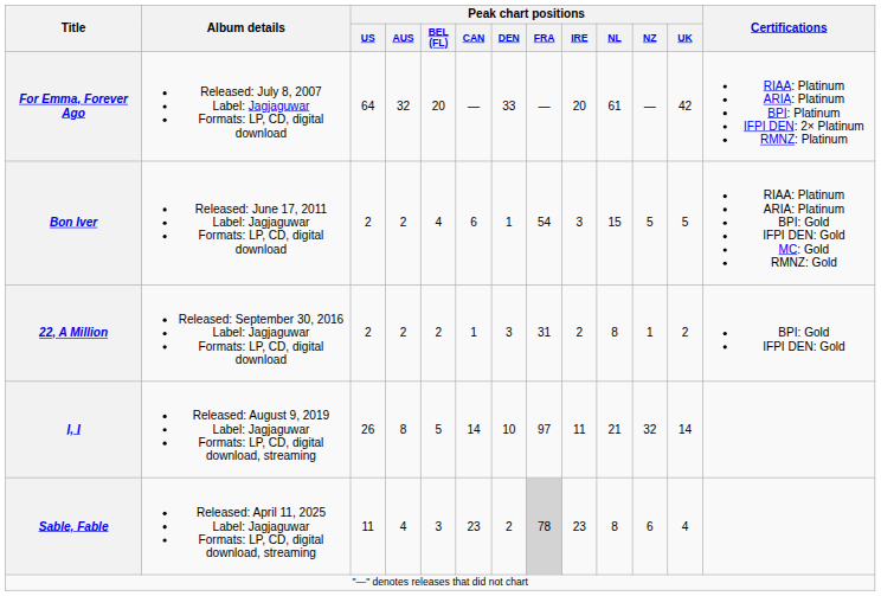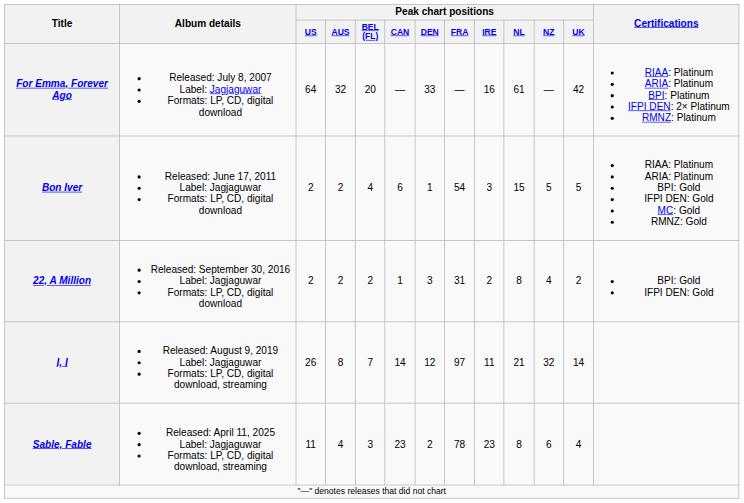 <table class="wikitable plainrowheaders" style="text-align:center;">
 <tr>
 <th scope="col" rowspan="2" style="width:11em;">Title</th>
 <th scope="col" rowspan="2" style="width:17em;">Album details</th>
 <th scope="col" colspan="10">Peak chart positions</th>
 <th scope="col" rowspan="2" style="width:14em;"><a href='#'>Certifications</a></th>
 </tr>
 <tr>
 <th scope="col" style="width:3em;font-size:85%;"><a href='#'>US</a><br></th>
 <th scope="col" style="width:3em;font-size:85%;"><a href='#'>AUS</a><br></th>
 <th scope="col" style="width:3em;font-size:85%;"><a href='#'>BEL (FL)</a><br></th>
 <th scope="col" style="width:3em;font-size:85%;"><a href='#'>CAN</a><br></th>
 <th scope="col" style="width:3em;font-size:85%;"><a href='#'>DEN</a><br></th>
 <th scope="col" style="width:3em;font-size:85%;"><a href='#'>FRA</a><br></th>
 <th scope="col" style="width:3em;font-size:85%;"><a href='#'>IRE</a><br></th>
 <th scope="col" style="width:3em;font-size:85%;"><a href='#'>NL</a><br></th>
 <th scope="col" style="width:3em;font-size:85%;"><a href='#'>NZ</a><br></th>
 <th scope="col" style="width:3em;font-size:85%;"><a href='#'>UK</a><br></th>
 </tr>
 <tr>
 <th scope="row"><em><a href='#'>For Emma, Forever Ago</a></em></th>
 <td><br><ul><li>Released: July 8, 2007</li><li>Label: <a href='#'>Jagjaguwar</a></li><li>Formats: LP, CD, digital download</li></ul></td>
 <td>64</td>
 <td>32</td>
 <td>20</td>
 <td>—</td>
 <td>33</td>
 <td>—</td>
-<td>20</td>
+<td>16</td>
 <td>61</td>
 <td>—</td>
 <td>42</td>
 <td><br><ul><li><a href='#'>RIAA</a>: Platinum</li><li><a href='#'>ARIA</a>: Platinum</li><li><a href='#'>BPI</a>: Platinum</li><li><a href='#'>IFPI DEN</a>: 2× Platinum</li><li><a href='#'>RMNZ</a>: Platinum</li></ul></td>
 </tr>
 <tr>
 <th scope="row"><em><a href='#'>Bon Iver</a></em></th>
 <td><br><ul><li>Released: June 17, 2011</li><li>Label: Jagjaguwar</li><li>Formats: LP, CD, digital download</li></ul></td>
 <td>2</td>
 <td>2</td>
 <td>4</td>
 <td>6</td>
 <td>1</td>
 <td>54</td>
 <td>3</td>
 <td>15</td>
 <td>5</td>
 <td>5</td>
 <td><br><ul><li>RIAA: Platinum</li><li>ARIA: Platinum</li><li>BPI: Gold</li><li>IFPI DEN: Gold</li><li><a href='#'>MC</a>: Gold</li><li>RMNZ: Gold</li></ul></td>
 </tr>
 <tr>
 <th scope="row"><em><a href='#'>22, A Million</a></em></th>
 <td><br><ul><li>Released: September 30, 2016</li><li>Label: Jagjaguwar</li><li>Formats: LP, CD, digital download</li></ul></td>
 <td>2</td>
 <td>2</td>
 <td>2</td>
 <td>1</td>
 <td>3</td>
 <td>31</td>
 <td>2</td>
 <td>8</td>
-<td>1</td>
+<td>4</td>
 <td>2</td>
 <td><br><ul><li>BPI: Gold</li><li>IFPI DEN: Gold</li></ul></td>
 </tr>
 <tr>
 <th scope="row"><em><a href='#'>I, I</a></em></th>
 <td><br><ul><li>Released: August 9, 2019</li><li>Label: Jagjaguwar</li><li>Formats: LP, CD, digital download, streaming</li></ul></td>
 <td>26</td>
 <td>8</td>
-<td>5</td>
+<td>7</td>
 <td>14</td>
-<td>10</td>
+<td>12</td>
 <td>97</td>
 <td>11</td>
 <td>21</td>
 <td>32</td>
 <td>14</td>
 <td></td>
 </tr>
 <tr>
 <th scope="row"><em><a href='#'>Sable, Fable</a></em></th>
 <td><br><ul><li>Released: April 11, 2025</li><li>Label: Jagjaguwar</li><li>Formats: LP, CD, digital download, streaming</li></ul></td>
 <td>11</td>
 <td>4<br></td>
 <td>3</td>
 <td>23</td>
 <td>2<br></td>
-<td style="background: lightgrey;">78<br></td>
+<td>78<br></td>
 <td>23<br></td>
 <td>8</td>
 <td>6<br></td>
 <td>4</td>
 <td></td>
 </tr>
 <tr>
 <td colspan="15" style="font-size:85%">"—" denotes releases that did not chart</td>
 </tr>
 </table>
